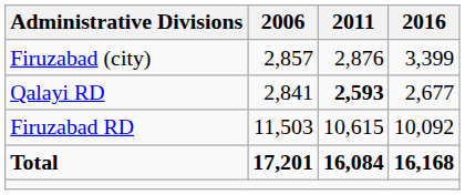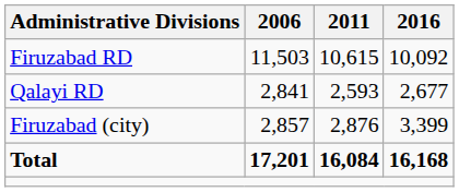 <table class="wikitable">
 <tr>
 <th>Administrative Divisions</th>
 <th>2006</th>
 <th>2011</th>
 <th>2016</th>
 </tr>
 <tr>
+<td><a href='#'>Firuzabad RD</a></td>
+<td style="text-align: right;">11,503</td>
+<td style="text-align: right;">10,615</td>
+<td style="text-align: right;">10,092</td>
+</tr>
+<tr>
+<td><a href='#'>Qalayi RD</a></td>
+<td style="text-align: right;">2,841</td>
+<td style="text-align: right;">2,593</td>
+<td style="text-align: right;">2,677</td>
+</tr>
+<tr>
 <td><a href='#'>Firuzabad</a> (city)</td>
 <td style="text-align: right;">2,857</td>
 <td style="text-align: right;">2,876</td>
 <td style="text-align: right;">3,399</td>
-</tr>
-<tr>
-<td><a href='#'>Qalayi RD</a></td>
-<td style="text-align: right;">2,841</td>
-<td style="text-align: right;"><strong>2,593</strong></td>
-<td style="text-align: right;">2,677</td>
-</tr>
-<tr>
-<td><a href='#'>Firuzabad RD</a></td>
-<td style="text-align: right;">11,503</td>
-<td style="text-align: right;">10,615</td>
-<td style="text-align: right;">10,092</td>
 </tr>
 <tr>
 <td><strong>Total</strong></td>
 <td style="text-align: right;"><strong>17,201</strong></td>
 <td style="text-align: right;"><strong>16,084</strong></td>
 <td style="text-align: right;"><strong>16,168</strong></td>
 </tr>
 <tr>
 <td colspan=4></td>
 </tr>
 </table>
